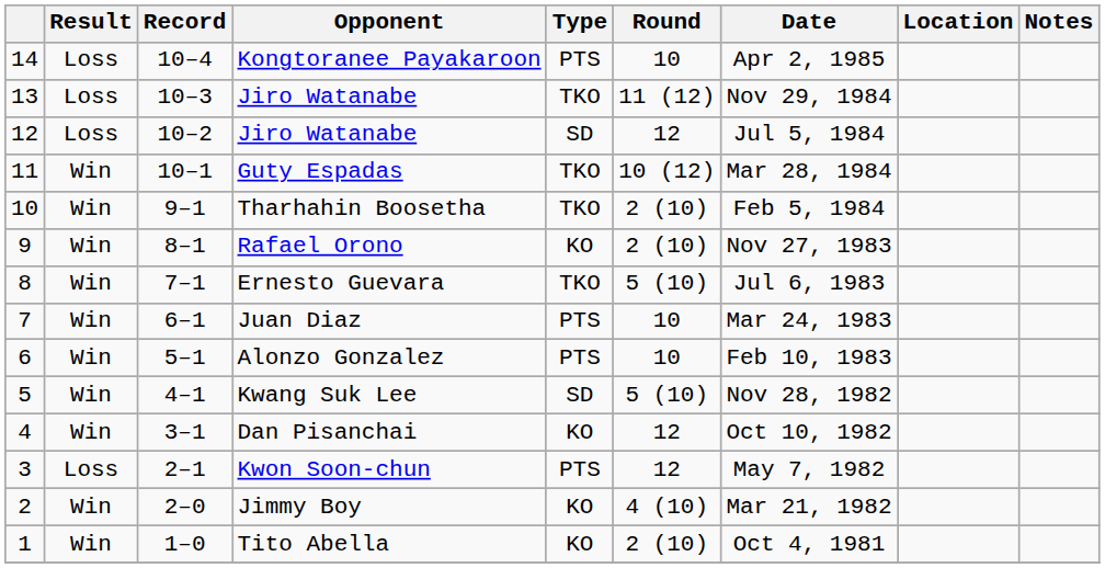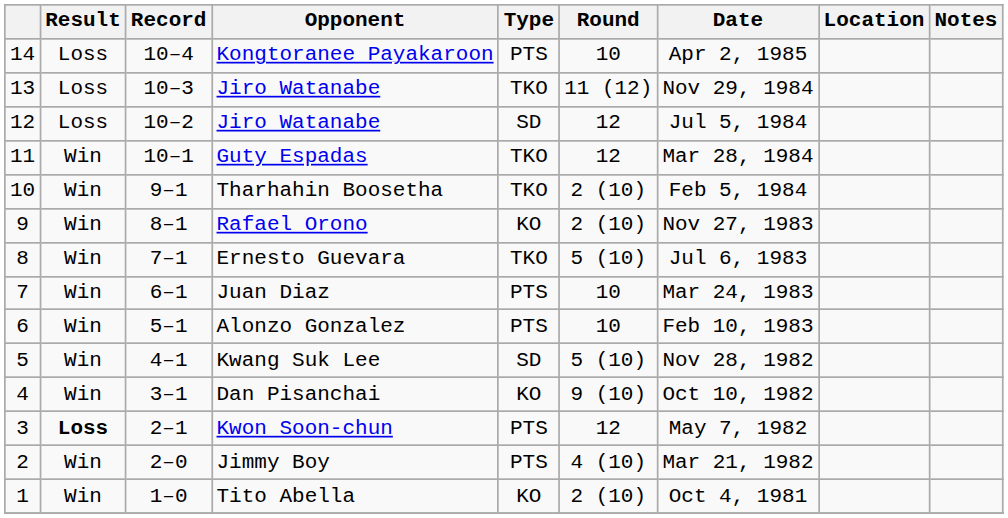 <table class="wikitable" style="text-align:center; font-size:95%">
 <tr>
 <th></th>
 <th>Result</th>
 <th>Record</th>
 <th>Opponent</th>
 <th>Type</th>
 <th>Round</th>
 <th>Date</th>
 <th>Location</th>
 <th>Notes</th>
 </tr>
 <tr>
 <td>14</td>
 <td>Loss</td>
 <td>10–4</td>
 <td align=left><a href='#'>Kongtoranee Payakaroon</a></td>
 <td>PTS</td>
 <td>10</td>
 <td>Apr 2, 1985</td>
 <td style="text-align:left;"></td>
 <td></td>
 </tr>
 <tr>
 <td>13</td>
 <td>Loss</td>
 <td>10–3</td>
 <td align=left><a href='#'>Jiro Watanabe</a></td>
 <td>TKO</td>
 <td>11 (12)</td>
 <td>Nov 29, 1984</td>
 <td style="text-align:left;"></td>
 <td style="text-align:left;"></td>
 </tr>
 <tr>
 <td>12</td>
 <td>Loss</td>
 <td>10–2</td>
 <td align=left><a href='#'>Jiro Watanabe</a></td>
 <td>SD</td>
 <td>12</td>
 <td>Jul 5, 1984</td>
 <td style="text-align:left;"></td>
 <td style="text-align:left;"></td>
 </tr>
 <tr>
 <td>11</td>
 <td>Win</td>
 <td>10–1</td>
 <td align=left><a href='#'>Guty Espadas</a></td>
 <td>TKO</td>
-<td>10 (12)</td>
+<td>12</td>
 <td>Mar 28, 1984</td>
 <td style="text-align:left;"></td>
 <td style="text-align:left;"></td>
 </tr>
 <tr>
 <td>10</td>
 <td>Win</td>
 <td>9–1</td>
 <td align=left>Tharhahin Boosetha</td>
 <td>TKO</td>
 <td>2 (10)</td>
 <td>Feb 5, 1984</td>
 <td style="text-align:left;"></td>
 <td></td>
 </tr>
 <tr>
 <td>9</td>
 <td>Win</td>
 <td>8–1</td>
 <td align=left><a href='#'>Rafael Orono</a></td>
 <td>KO</td>
 <td>2 (10)</td>
 <td>Nov 27, 1983</td>
 <td style="text-align:left;"></td>
 <td style="text-align:left;"></td>
 </tr>
 <tr>
 <td>8</td>
 <td>Win</td>
 <td>7–1</td>
 <td align=left>Ernesto Guevara</td>
 <td>TKO</td>
 <td>5 (10)</td>
 <td>Jul 6, 1983</td>
 <td style="text-align:left;"></td>
 <td></td>
 </tr>
 <tr>
 <td>7</td>
 <td>Win</td>
 <td>6–1</td>
 <td align=left>Juan Diaz</td>
 <td>PTS</td>
 <td>10</td>
 <td>Mar 24, 1983</td>
 <td style="text-align:left;"></td>
 <td></td>
 </tr>
 <tr>
 <td>6</td>
 <td>Win</td>
 <td>5–1</td>
 <td align=left>Alonzo Gonzalez</td>
 <td>PTS</td>
 <td>10</td>
 <td>Feb 10, 1983</td>
 <td style="text-align:left;"></td>
 <td></td>
 </tr>
 <tr>
 <td>5</td>
 <td>Win</td>
 <td>4–1</td>
 <td align=left>Kwang Suk Lee</td>
 <td>SD</td>
 <td>5 (10)</td>
 <td>Nov 28, 1982</td>
 <td style="text-align:left;"></td>
 <td></td>
 </tr>
 <tr>
 <td>4</td>
 <td>Win</td>
 <td>3–1</td>
 <td align=left>Dan Pisanchai</td>
 <td>KO</td>
-<td>12</td>
+<td>9 (10)</td>
 <td>Oct 10, 1982</td>
 <td style="text-align:left;"></td>
 <td></td>
 </tr>
 <tr>
 <td>3</td>
-<td>Loss</td>
+<td><strong>Loss</strong></td>
 <td>2–1</td>
 <td align=left><a href='#'>Kwon Soon-chun</a></td>
 <td>PTS</td>
 <td>12</td>
 <td>May 7, 1982</td>
 <td style="text-align:left;"></td>
 <td style="text-align:left;"></td>
 </tr>
 <tr>
 <td>2</td>
 <td>Win</td>
 <td>2–0</td>
 <td align=left>Jimmy Boy</td>
-<td>KO</td>
+<td>PTS</td>
 <td>4 (10)</td>
 <td>Mar 21, 1982</td>
 <td style="text-align:left;"></td>
 <td></td>
 </tr>
 <tr>
 <td>1</td>
 <td>Win</td>
 <td>1–0</td>
 <td align=left>Tito Abella</td>
 <td>KO</td>
 <td>2 (10)</td>
 <td>Oct 4, 1981</td>
 <td style="text-align:left;"></td>
 <td></td>
 </tr>
 <tr>
 </tr>
 </table>
